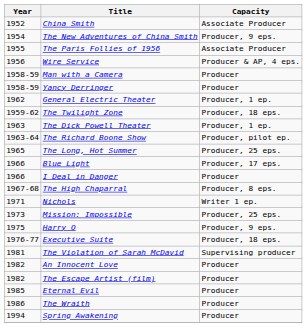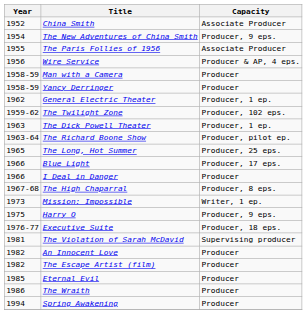 <table class="wikitable">
 <tr>
 <th>Year</th>
 <th>Title</th>
 <th>Capacity</th>
 </tr>
 <tr>
 <td>1952</td>
 <td><em><a href='#'>China Smith</a></em></td>
 <td>Associate Producer</td>
 </tr>
 <tr>
 <td>1954</td>
 <td><em><a href='#'>The New Adventures of China Smith</a></em></td>
 <td>Producer, 9 eps.</td>
 </tr>
 <tr>
 <td>1955</td>
 <td><em> <a href='#'>The Paris Follies of 1956</a></em></td>
 <td>Associate Producer</td>
 </tr>
 <tr>
 <td>1956</td>
 <td><em> <a href='#'>Wire Service</a></em></td>
 <td>Producer & AP, 4 eps.</td>
 </tr>
 <tr>
 <td>1958-59</td>
 <td><em><a href='#'>Man with a Camera</a></em></td>
 <td>Producer</td>
 </tr>
 <tr>
 <td>1958-59</td>
 <td><em><a href='#'>Yancy Derringer</a></em></td>
 <td>Producer</td>
 </tr>
 <tr>
 <td>1962</td>
 <td><em><a href='#'>General Electric Theater</a></em></td>
 <td>Producer, 1 ep.</td>
 </tr>
 <tr>
 <td>1959-62</td>
 <td><em><a href='#'>The Twilight Zone</a></em></td>
-<td>Producer, 18 eps.</td>
+<td>Producer, 102 eps.</td>
 </tr>
 <tr>
 <td>1963</td>
 <td><em><a href='#'>The Dick Powell Theater</a></em></td>
 <td>Producer, 1 ep.</td>
 </tr>
 <tr>
 <td>1963-64</td>
 <td><em><a href='#'>The Richard Boone Show</a></em></td>
 <td>Producer, pilot ep.</td>
 </tr>
 <tr>
 <td>1965</td>
 <td><em><a href='#'>The Long, Hot Summer</a></em></td>
 <td>Producer, 25 eps.</td>
 </tr>
 <tr>
 <td>1966</td>
 <td><em><a href='#'>Blue Light</a></em></td>
 <td>Producer, 17 eps.</td>
 </tr>
 <tr>
 <td>1966</td>
 <td><em><a href='#'>I Deal in Danger</a></em></td>
 <td>Producer</td>
 </tr>
 <tr>
 <td>1967-68</td>
 <td><em><a href='#'>The High Chaparral</a></em></td>
 <td>Producer, 8 eps.</td>
 </tr>
 <tr>
-<td>1971</td>
-<td><em><a href='#'>Nichols</a></em></td>
-<td>Writer 1 ep.</td>
-</tr>
-<tr>
 <td>1973</td>
 <td><em><a href='#'>Mission: Impossible</a></em></td>
-<td>Producer, 25 eps.</td>
+<td>Writer, 1 ep.</td>
 </tr>
 <tr>
 <td>1975</td>
 <td><em><a href='#'>Harry O</a></em></td>
 <td>Producer, 9 eps.</td>
 </tr>
 <tr>
 <td>1976-77</td>
 <td><em><a href='#'>Executive Suite</a></em></td>
 <td>Producer, 18 eps.</td>
 </tr>
 <tr>
 <td>1981</td>
 <td><em><a href='#'>The Violation of Sarah McDavid</a></em></td>
 <td>Supervising producer</td>
 </tr>
 <tr>
 <td>1982</td>
 <td><em><a href='#'>An Innocent Love</a></em></td>
 <td>Producer</td>
 </tr>
 <tr>
 <td>1982</td>
 <td><em><a href='#'>The Escape Artist (film)</a></em></td>
 <td>Producer</td>
 </tr>
 <tr>
 <td>1985</td>
 <td><em><a href='#'>Eternal Evil</a></em></td>
 <td>Producer</td>
 </tr>
 <tr>
 <td>1986</td>
 <td><em><a href='#'>The Wraith</a></em></td>
 <td>Producer</td>
 </tr>
 <tr>
 <td>1994</td>
 <td><em><a href='#'>Spring Awakening</a></em></td>
 <td>Producer</td>
 </tr>
 <tr>
 </tr>
 </table>
